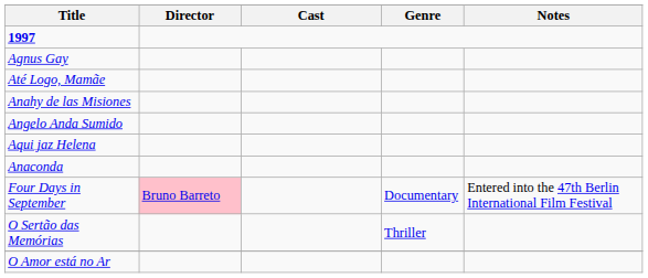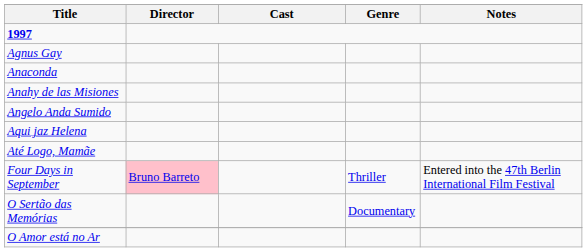 <table class="wikitable" width= "85%">
 <tr>
 </tr>
 <tr>
 <th width=21%>Title</th>
 <th width=16%>Director</th>
 <th width=22%>Cast</th>
 <th width=13%>Genre</th>
 <th width=28%>Notes</th>
 </tr>
 <tr>
 <td><strong><a href='#'>1997</a></strong></td>
 </tr>
 <tr>
 <td><em><a href='#'>Agnus Gay</a></em></td>
 <td></td>
 <td></td>
 <td></td>
 <td></td>
 </tr>
 <tr>
-<td><em><a href='#'>Até Logo, Mamãe</a></em></td>
+<td><em><a href='#'>Anaconda</a></em></td>
 <td></td>
 <td></td>
 <td></td>
 <td></td>
 </tr>
 <tr>
 <td><em><a href='#'>Anahy de las Misiones</a></em></td>
 <td></td>
 <td></td>
 <td></td>
 <td></td>
 </tr>
 <tr>
 <td><em><a href='#'>Angelo Anda Sumido</a></em></td>
 <td></td>
 <td></td>
 <td></td>
 <td></td>
 </tr>
 <tr>
 <td><em><a href='#'>Aqui jaz Helena</a></em></td>
 <td></td>
 <td></td>
 <td></td>
 <td></td>
 </tr>
 <tr>
-<td><em><a href='#'>Anaconda</a></em></td>
+<td><em><a href='#'>Até Logo, Mamãe</a></em></td>
 <td></td>
 <td></td>
 <td></td>
 <td></td>
 </tr>
 <tr>
 <td><em><a href='#'>Four Days in September</a></em></td>
 <td style="background: pink;"><a href='#'>Bruno Barreto</a></td>
 <td></td>
-<td><a href='#'>Documentary</a></td>
+<td><a href='#'>Thriller</a></td>
 <td>Entered into the <a href='#'>47th Berlin International Film Festival</a></td>
 </tr>
 <tr>
 <td><em><a href='#'>O Sertão das Memórias</a></em></td>
 <td></td>
 <td></td>
-<td><a href='#'>Thriller</a></td>
+<td><a href='#'>Documentary</a></td>
 <td></td>
 </tr>
 <tr>
 </tr>
 <tr>
 <td><em><a href='#'>O Amor está no Ar</a></em></td>
 <td></td>
 <td></td>
 <td></td>
 <td></td>
 </tr>
 </table>
